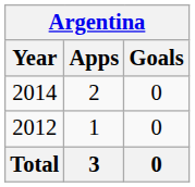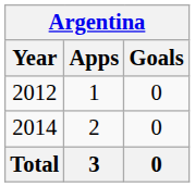 <table class="wikitable" style="text-align:center">
 <tr>
 <th colspan=3><a href='#'>Argentina</a></th>
 </tr>
 <tr>
 <th>Year</th>
 <th>Apps</th>
 <th>Goals</th>
 </tr>
 <tr>
-<td>2014</td>
-<td>2</td>
+<td>2012</td>
+<td>1</td>
 <td>0</td>
 </tr>
 <tr>
-<td>2012</td>
-<td>1</td>
+<td>2014</td>
+<td>2</td>
 <td>0</td>
 </tr>
 <tr>
 <th>Total</th>
 <th>3</th>
 <th>0</th>
 </tr>
 </table>
